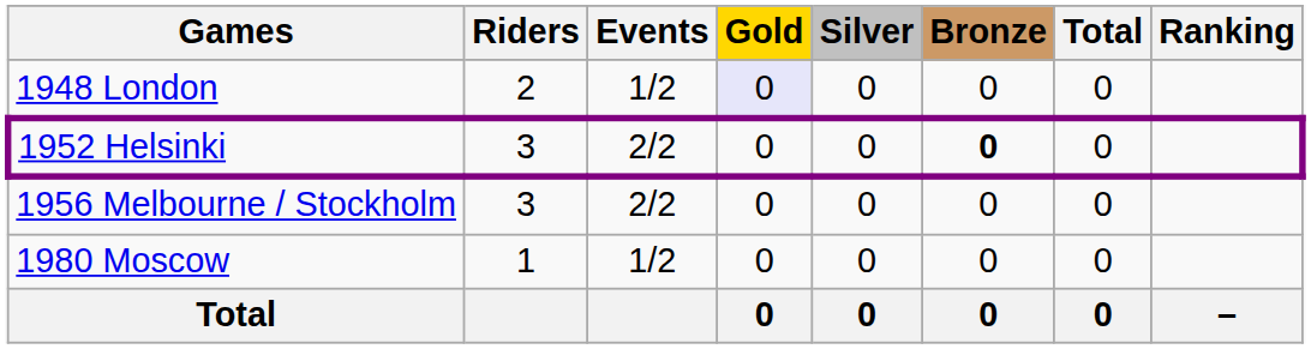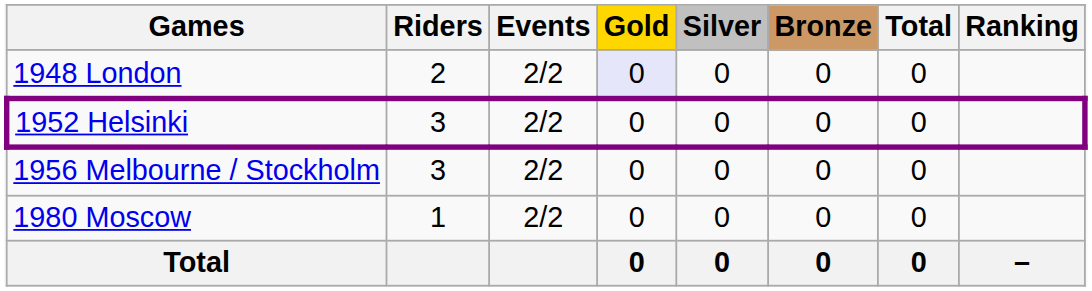 <table class="wikitable sortable" style="text-align:center">
 <tr>
 <th>Games</th>
 <th>Riders</th>
 <th>Events</th>
 <th style="background-color:gold;">Gold</th>
 <th style="background-color:silver;">Silver</th>
 <th style="background-color:#c96;">Bronze</th>
 <th>Total</th>
 <th>Ranking</th>
 </tr>
 <tr>
 <td align=left><a href='#'>1948 London</a></td>
 <td>2</td>
-<td>1/2</td>
+<td>2/2</td>
 <td style="background: lavender;">0</td>
 <td>0</td>
 <td>0</td>
 <td>0</td>
 <td></td>
 </tr>
 <tr align=center style="border: 3px solid purple">
 <td align=left><a href='#'>1952 Helsinki</a></td>
 <td>3</td>
 <td>2/2</td>
 <td>0</td>
 <td>0</td>
-<td><strong>0</strong></td>
+<td>0</td>
 <td>0</td>
 <td></td>
 </tr>
 <tr>
 <td align=left><a href='#'>1956 Melbourne / Stockholm</a></td>
 <td>3</td>
 <td>2/2</td>
 <td>0</td>
 <td>0</td>
 <td>0</td>
 <td>0</td>
 <td></td>
 </tr>
 <tr>
 <td align=left><a href='#'>1980 Moscow</a></td>
 <td>1</td>
-<td>1/2</td>
+<td>2/2</td>
 <td>0</td>
 <td>0</td>
 <td>0</td>
 <td>0</td>
 <td></td>
 </tr>
 <tr>
 <th>Total</th>
 <th></th>
 <th></th>
 <th>0</th>
 <th>0</th>
 <th>0</th>
 <th>0</th>
 <th>–</th>
 </tr>
 </table>
